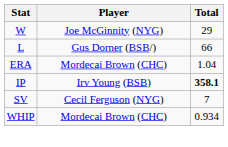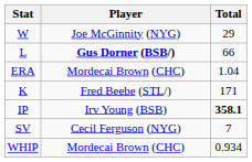 <table class="wikitable" style="text-align:center;">
 <tr>
 <th style="width:15%;">Stat</th>
 <th>Player</th>
 <th style="width:15%;">Total</th>
 </tr>
 <tr>
 <td><a href='#'>W</a></td>
 <td><a href='#'>Joe McGinnity</a> (<a href='#'>NYG</a>)</td>
 <td>29</td>
 </tr>
 <tr>
 <td><a href='#'>L</a></td>
-<td><a href='#'>Gus Dorner</a> (<a href='#'>BSB</a>/)</td>
+<td><strong><a href='#'>Gus Dorner</a> (<a href='#'>BSB</a>/)</strong></td>
 <td>66</td>
 </tr>
 <tr>
 <td><a href='#'>ERA</a></td>
 <td><a href='#'>Mordecai Brown</a> (<a href='#'>CHC</a>)</td>
 <td>1.04</td>
+</tr>
+<tr>
+<td><a href='#'>K</a></td>
+<td><a href='#'>Fred Beebe</a> (<a href='#'>STL</a>/)</td>
+<td>171</td>
 </tr>
 <tr>
 <td><a href='#'>IP</a></td>
 <td><a href='#'>Irv Young</a> (<a href='#'>BSB</a>)</td>
 <td><strong>358.1</strong></td>
 </tr>
 <tr>
 <td><a href='#'>SV</a></td>
 <td><a href='#'>Cecil Ferguson</a> (<a href='#'>NYG</a>)</td>
 <td>7</td>
 </tr>
 <tr>
 <td><a href='#'>WHIP</a></td>
 <td><a href='#'>Mordecai Brown</a> (<a href='#'>CHC</a>)</td>
 <td>0.934</td>
 </tr>
 </table>
